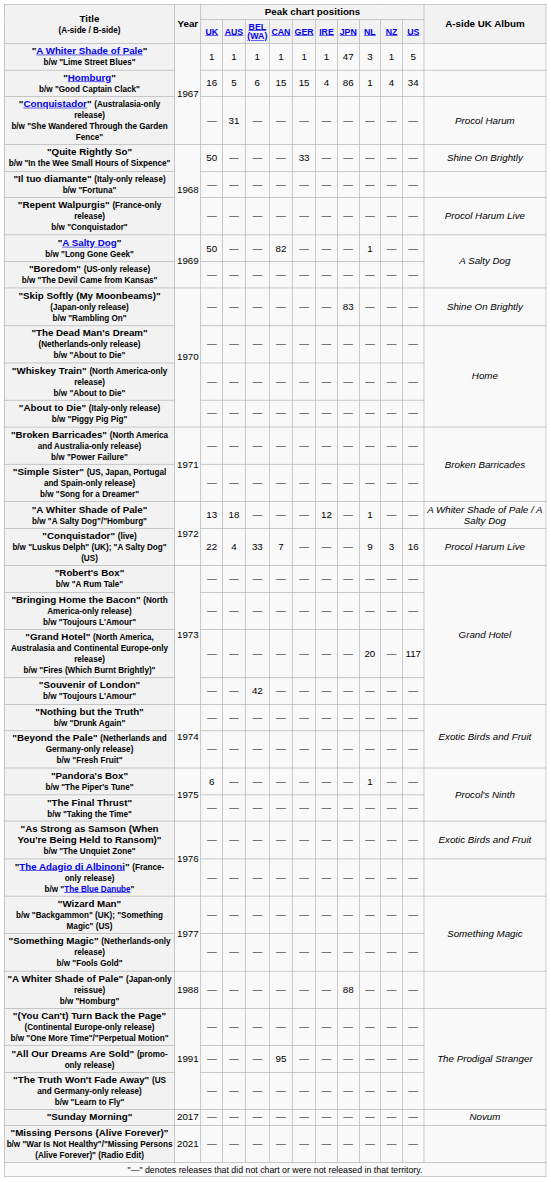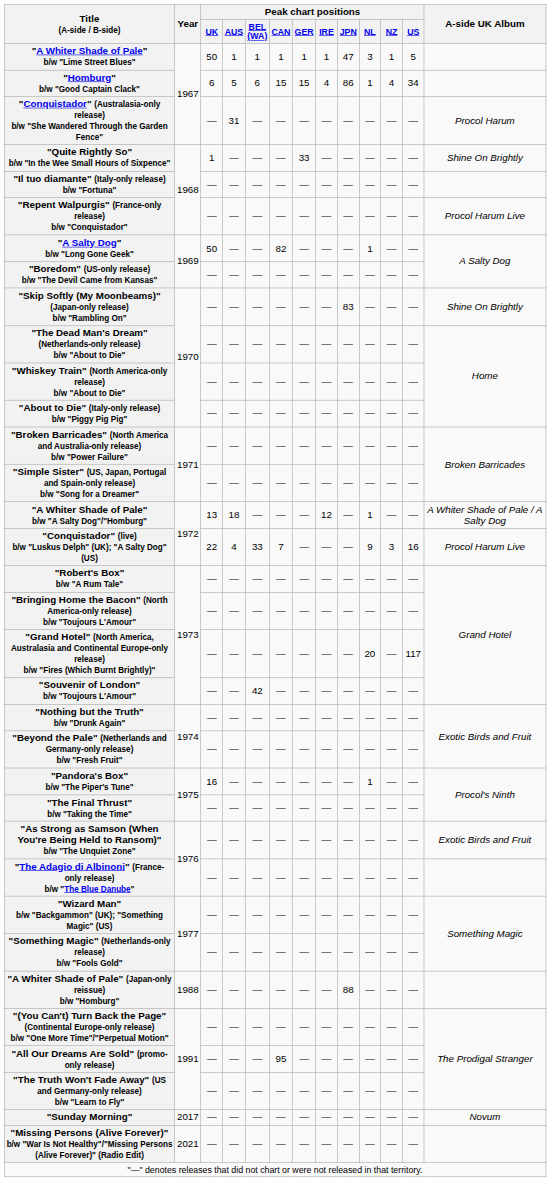 <table class="wikitable plainrowheaders" style="text-align:center;">
 <tr>
 <th rowspan="2" scope="col" style="width:17em;">Title<br><small>(A-side / B-side)</small></th>
 <th rowspan="2" scope="col" style="width:2em;">Year</th>
 <th colspan="10">Peak chart positions</th>
 <th rowspan="2" style="width:12em;">A-side UK Album</th>
 </tr>
 <tr>
 <th scope="col" style="width:2em;font-size:90%;"><a href='#'>UK</a><br></th>
 <th scope="col" style="width:2em;font-size:90%;"><a href='#'>AUS</a><br></th>
 <th scope="col" style="width:2em;font-size:90%;"><a href='#'>BEL (WA)</a><br></th>
 <th scope="col" style="width:2em;font-size:90%;"><a href='#'>CAN</a><br></th>
 <th scope="col" style="width:2em;font-size:90%;"><a href='#'>GER</a><br></th>
 <th scope="col" style="width:2em;font-size:90%;"><a href='#'>IRE</a><br></th>
 <th scope="col" style="width:2em;font-size:90%;"><a href='#'>JPN</a><br></th>
 <th scope="col" style="width:2em;font-size:90%;"><a href='#'>NL</a><br></th>
 <th scope="col" style="width:2em;font-size:90%;"><a href='#'>NZ</a><br></th>
 <th scope="col" style="width:2em;font-size:90%;"><a href='#'>US</a><br></th>
 </tr>
 <tr>
 <th scope="row">"<a href='#'>A Whiter Shade of Pale</a>"<br><small>b/w "Lime Street Blues"</small></th>
 <td rowspan="3">1967</td>
-<td>1</td>
+<td>50</td>
 <td>1</td>
 <td>1</td>
 <td>1</td>
 <td>1</td>
 <td>1</td>
 <td>47</td>
 <td>3</td>
 <td>1</td>
 <td>5</td>
 <td></td>
 </tr>
 <tr>
 <th scope="row">"<a href='#'>Homburg</a>"<br><small>b/w "Good Captain Clack"</small></th>
-<td>16</td>
+<td>6</td>
 <td>5</td>
 <td>6</td>
 <td>15</td>
 <td>15</td>
 <td>4</td>
 <td>86</td>
 <td>1</td>
 <td>4</td>
 <td>34</td>
 <td></td>
 </tr>
 <tr>
 <th scope="row">"<a href='#'>Conquistador</a>" <small>(Australasia-only release)</small><br><small>b/w "She Wandered Through the Garden Fence"</small></th>
 <td>—</td>
 <td>31</td>
 <td>—</td>
 <td>—</td>
 <td>—</td>
 <td>—</td>
 <td>—</td>
 <td>—</td>
 <td>—</td>
 <td>—</td>
 <td><em>Procol Harum</em></td>
 </tr>
 <tr>
 <th scope="row">"Quite Rightly So"<br><small>b/w "In the Wee Small Hours of Sixpence"</small></th>
 <td rowspan="3">1968</td>
-<td>50</td>
+<td>1</td>
 <td>—</td>
 <td>—</td>
 <td>—</td>
 <td>33</td>
 <td>—</td>
 <td>—</td>
 <td>—</td>
 <td>—</td>
 <td>—</td>
 <td><em>Shine On Brightly</em></td>
 </tr>
 <tr>
 <th scope="row">"Il tuo diamante" <small>(Italy-only release)</small> <br><small>b/w "Fortuna"</small></th>
 <td>—</td>
 <td>—</td>
 <td>—</td>
 <td>—</td>
 <td>—</td>
 <td>—</td>
 <td>—</td>
 <td>—</td>
 <td>—</td>
 <td>—</td>
 <td></td>
 </tr>
 <tr>
 <th scope="row">"Repent Walpurgis" <small>(France-only release)</small><br><small>b/w "Conquistador"</small></th>
 <td>—</td>
 <td>—</td>
 <td>—</td>
 <td>—</td>
 <td>—</td>
 <td>—</td>
 <td>—</td>
 <td>—</td>
 <td>—</td>
 <td>—</td>
 <td><em>Procol Harum Live</em></td>
 </tr>
 <tr>
 <th scope="row">"<a href='#'>A Salty Dog</a>"<br><small>b/w "Long Gone Geek"</small></th>
 <td rowspan="2">1969</td>
 <td>50</td>
 <td>—</td>
 <td>—</td>
 <td>82</td>
 <td>—</td>
 <td>—</td>
 <td>—</td>
 <td>1</td>
 <td>—</td>
 <td>—</td>
 <td rowspan="2"><em>A Salty Dog</em></td>
 </tr>
 <tr>
 <th scope="row">"Boredom" <small>(US-only release)</small><br><small>b/w "The Devil Came from Kansas"</small></th>
 <td>—</td>
 <td>—</td>
 <td>—</td>
 <td>—</td>
 <td>—</td>
 <td>—</td>
 <td>—</td>
 <td>—</td>
 <td>—</td>
 <td>—</td>
 </tr>
 <tr>
 <th scope="row">"Skip Softly (My Moonbeams)" <small>(Japan-only release)</small><br><small>b/w "Rambling On"</small></th>
 <td rowspan="4">1970</td>
 <td>—</td>
 <td>—</td>
 <td>—</td>
 <td>—</td>
 <td>—</td>
 <td>—</td>
 <td>83</td>
 <td>—</td>
 <td>—</td>
 <td>—</td>
 <td><em>Shine On Brightly</em></td>
 </tr>
 <tr>
 <th scope="row">"The Dead Man's Dream" <small>(Netherlands-only release)</small><br><small>b/w "About to Die"</small></th>
 <td>—</td>
 <td>—</td>
 <td>—</td>
 <td>—</td>
 <td>—</td>
 <td>—</td>
 <td>—</td>
 <td>—</td>
 <td>—</td>
 <td>—</td>
 <td rowspan="3"><em>Home</em></td>
 </tr>
 <tr>
 <th scope="row">"Whiskey Train" <small>(North America-only release)</small><br><small>b/w "About to Die"</small></th>
 <td>—</td>
 <td>—</td>
 <td>—</td>
 <td>—</td>
 <td>—</td>
 <td>—</td>
 <td>—</td>
 <td>—</td>
 <td>—</td>
 <td>—</td>
 </tr>
 <tr>
 <th scope="row">"About to Die" <small>(Italy-only release)</small><br><small>b/w "Piggy Pig Pig"</small></th>
 <td>—</td>
 <td>—</td>
 <td>—</td>
 <td>—</td>
 <td>—</td>
 <td>—</td>
 <td>—</td>
 <td>—</td>
 <td>—</td>
 <td>—</td>
 </tr>
 <tr>
 <th scope="row">"Broken Barricades" <small>(North America and Australia-only release)</small><br><small>b/w "Power Failure"</small></th>
 <td rowspan="2">1971</td>
 <td>—</td>
 <td>—</td>
 <td>—</td>
 <td>—</td>
 <td>—</td>
 <td>—</td>
 <td>—</td>
 <td>—</td>
 <td>—</td>
 <td>—</td>
 <td rowspan="2"><em>Broken Barricades</em></td>
 </tr>
 <tr>
 <th scope="row">"Simple Sister" <small>(US, Japan, Portugal and Spain-only release)</small><br><small>b/w "Song for a Dreamer"</small></th>
 <td>—</td>
 <td>—</td>
 <td>—</td>
 <td>—</td>
 <td>—</td>
 <td>—</td>
 <td>—</td>
 <td>—</td>
 <td>—</td>
 <td>—</td>
 </tr>
 <tr>
 <th scope="row">"A Whiter Shade of Pale"<br><small>b/w "A Salty Dog"/"Homburg"</small></th>
 <td rowspan="2">1972</td>
 <td>13</td>
 <td>18</td>
 <td>—</td>
 <td>—</td>
 <td>—</td>
 <td>12</td>
 <td>—</td>
 <td>1</td>
 <td>—</td>
 <td>—</td>
 <td><em>A Whiter Shade of Pale / A Salty Dog</em></td>
 </tr>
 <tr>
 <th scope="row">"Conquistador" <small>(live)</small><br><small>b/w "Luskus Delph" (UK); "A Salty Dog" (US)</small></th>
 <td>22</td>
 <td>4</td>
 <td>33</td>
 <td>7</td>
 <td>—</td>
 <td>—</td>
 <td>—</td>
 <td>9</td>
 <td>3</td>
 <td>16</td>
 <td><em>Procol Harum Live</em></td>
 </tr>
 <tr>
 <th scope="row">"Robert's Box"<br><small>b/w "A Rum Tale"</small></th>
 <td rowspan="4">1973</td>
 <td>—</td>
 <td>—</td>
 <td>—</td>
 <td>—</td>
 <td>—</td>
 <td>—</td>
 <td>—</td>
 <td>—</td>
 <td>—</td>
 <td>—</td>
 <td rowspan="4"><em>Grand Hotel</em></td>
 </tr>
 <tr>
 <th scope="row">"Bringing Home the Bacon" <small>(North America-only release)</small><br><small>b/w "Toujours L'Amour"</small></th>
 <td>—</td>
 <td>—</td>
 <td>—</td>
 <td>—</td>
 <td>—</td>
 <td>—</td>
 <td>—</td>
 <td>—</td>
 <td>—</td>
 <td>—</td>
 </tr>
 <tr>
 <th scope="row">"Grand Hotel" <small>(North America, Australasia and Continental Europe-only release)</small><br><small>b/w "Fires (Which Burnt Brightly)"</small></th>
 <td>—</td>
 <td>—</td>
 <td>—</td>
 <td>—</td>
 <td>—</td>
 <td>—</td>
 <td>—</td>
 <td>20</td>
 <td>—</td>
 <td>117</td>
 </tr>
 <tr>
 <th scope="row">"Souvenir of London"<br><small>b/w "Toujours L'Amour"</small></th>
 <td>—</td>
 <td>—</td>
 <td>42</td>
 <td>—</td>
 <td>—</td>
 <td>—</td>
 <td>—</td>
 <td>—</td>
 <td>—</td>
 <td>—</td>
 </tr>
 <tr>
 <th scope="row">"Nothing but the Truth"<br><small>b/w "Drunk Again"</small></th>
 <td rowspan="2">1974</td>
 <td>—</td>
 <td>—</td>
 <td>—</td>
 <td>—</td>
 <td>—</td>
 <td>—</td>
 <td>—</td>
 <td>—</td>
 <td>—</td>
 <td>—</td>
 <td rowspan="2"><em>Exotic Birds and Fruit</em></td>
 </tr>
 <tr>
 <th scope="row">"Beyond the Pale" <small>(Netherlands and Germany-only release)</small><br><small>b/w "Fresh Fruit"</small></th>
 <td>—</td>
 <td>—</td>
 <td>—</td>
 <td>—</td>
 <td>—</td>
 <td>—</td>
 <td>—</td>
 <td>—</td>
 <td>—</td>
 <td>—</td>
 </tr>
 <tr>
 <th scope="row">"Pandora's Box"<br><small>b/w "The Piper's Tune"</small></th>
 <td rowspan="2">1975</td>
-<td>6</td>
+<td>16</td>
 <td>—</td>
 <td>—</td>
 <td>—</td>
 <td>—</td>
 <td>—</td>
 <td>—</td>
 <td>1</td>
 <td>—</td>
 <td>—</td>
 <td rowspan="2"><em>Procol's Ninth</em></td>
 </tr>
 <tr>
 <th scope="row">"The Final Thrust"<br><small>b/w "Taking the Time"</small></th>
 <td>—</td>
 <td>—</td>
 <td>—</td>
 <td>—</td>
 <td>—</td>
 <td>—</td>
 <td>—</td>
 <td>—</td>
 <td>—</td>
 <td>—</td>
 </tr>
 <tr>
 <th scope="row">"As Strong as Samson (When You're Being Held to Ransom)"<br><small>b/w "The Unquiet Zone"</small></th>
 <td rowspan="2">1976</td>
 <td>—</td>
 <td>—</td>
 <td>—</td>
 <td>—</td>
 <td>—</td>
 <td>—</td>
 <td>—</td>
 <td>—</td>
 <td>—</td>
 <td>—</td>
 <td><em>Exotic Birds and Fruit</em></td>
 </tr>
 <tr>
 <th scope="row">"<a href='#'>The Adagio di Albinoni</a>" <small>(France-only release)</small><br><small>b/w "<a href='#'>The Blue Danube</a>"</small></th>
 <td>—</td>
 <td>—</td>
 <td>—</td>
 <td>—</td>
 <td>—</td>
 <td>—</td>
 <td>—</td>
 <td>—</td>
 <td>—</td>
 <td>—</td>
 <td></td>
 </tr>
 <tr>
 <th scope="row">"Wizard Man"<br><small>b/w "Backgammon" (UK); "Something Magic" (US)</small></th>
 <td rowspan="2">1977</td>
 <td>—</td>
 <td>—</td>
 <td>—</td>
 <td>—</td>
 <td>—</td>
 <td>—</td>
 <td>—</td>
 <td>—</td>
 <td>—</td>
 <td>—</td>
 <td rowspan="2"><em>Something Magic</em></td>
 </tr>
 <tr>
 <th scope="row">"Something Magic" <small>(Netherlands-only release)</small><br><small>b/w "Fools Gold"</small></th>
 <td>—</td>
 <td>—</td>
 <td>—</td>
 <td>—</td>
 <td>—</td>
 <td>—</td>
 <td>—</td>
 <td>—</td>
 <td>—</td>
 <td>—</td>
 </tr>
 <tr>
 <th scope="row">"A Whiter Shade of Pale" <small>(Japan-only reissue)</small><br><small>b/w "Homburg"</small></th>
 <td>1988</td>
 <td>—</td>
 <td>—</td>
 <td>—</td>
 <td>—</td>
 <td>—</td>
 <td>—</td>
 <td>88</td>
 <td>—</td>
 <td>—</td>
 <td>—</td>
 <td></td>
 </tr>
 <tr>
 <th scope="row">"(You Can't) Turn Back the Page" <small>(Continental Europe-only release)</small><br><small>b/w "One More Time"/"Perpetual Motion"</small></th>
 <td rowspan="3">1991</td>
 <td>—</td>
 <td>—</td>
 <td>—</td>
 <td>—</td>
 <td>—</td>
 <td>—</td>
 <td>—</td>
 <td>—</td>
 <td>—</td>
 <td>—</td>
 <td rowspan="3"><em>The Prodigal Stranger</em></td>
 </tr>
 <tr>
 <th scope="row">"All Our Dreams Are Sold" <small>(promo-only release)</small></th>
 <td>—</td>
 <td>—</td>
 <td>—</td>
 <td>95</td>
 <td>—</td>
 <td>—</td>
 <td>—</td>
 <td>—</td>
 <td>—</td>
 <td>—</td>
 </tr>
 <tr>
 <th scope="row">"The Truth Won't Fade Away" <small>(US and Germany-only release)</small><br><small>b/w "Learn to Fly"</small></th>
 <td>—</td>
 <td>—</td>
 <td>—</td>
 <td>—</td>
 <td>—</td>
 <td>—</td>
 <td>—</td>
 <td>—</td>
 <td>—</td>
 <td>—</td>
 </tr>
 <tr>
 <th scope="row">"Sunday Morning"</th>
 <td>2017</td>
 <td>—</td>
 <td>—</td>
 <td>—</td>
 <td>—</td>
 <td>—</td>
 <td>—</td>
 <td>—</td>
 <td>—</td>
 <td>—</td>
 <td>—</td>
 <td><em>Novum</em></td>
 </tr>
 <tr>
 <th scope="row">"Missing Persons (Alive Forever)"<br><small>b/w "War Is Not Healthy"/"Missing Persons (Alive Forever)" (Radio Edit)</small></th>
 <td>2021</td>
 <td>—</td>
 <td>—</td>
 <td>—</td>
 <td>—</td>
 <td>—</td>
 <td>—</td>
 <td>—</td>
 <td>—</td>
 <td>—</td>
 <td>—</td>
 <td></td>
 </tr>
 <tr>
 <td colspan="13" style="font-size:90%">"—" denotes releases that did not chart or were not released in that territory.</td>
 </tr>
 </table>
